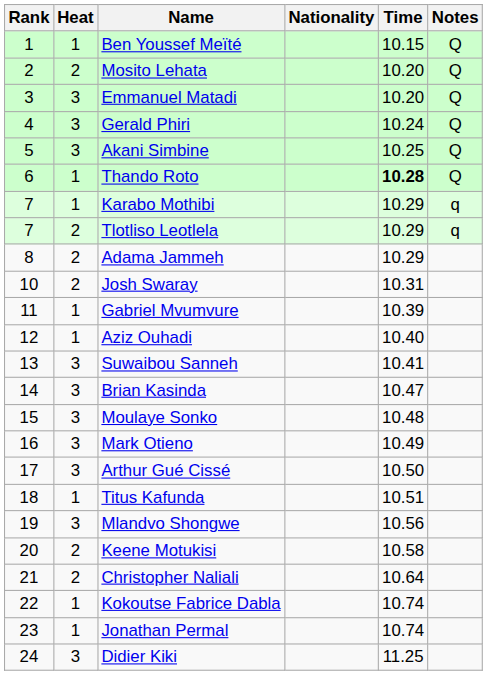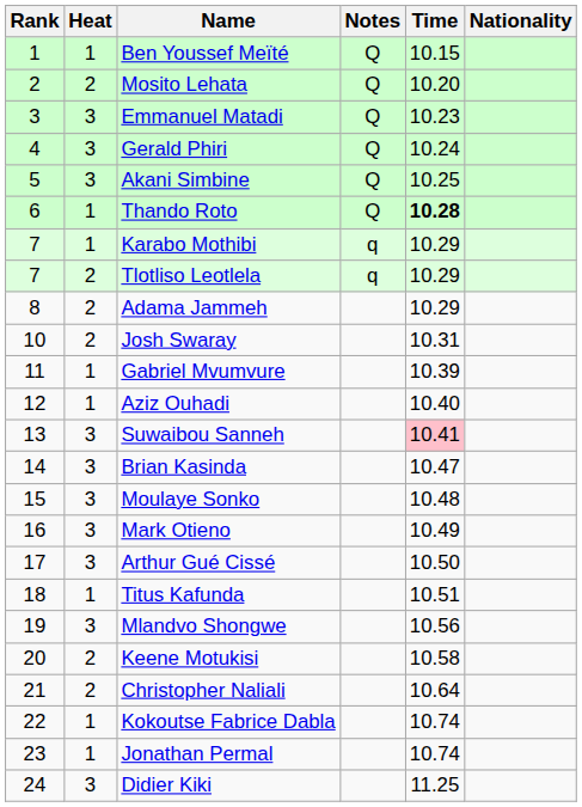 <table class="wikitable sortable" style="text-align:center">
 <tr>
 <th>Rank</th>
 <th>Heat</th>
 <th>Name</th>
+<th>Notes</th>
+<th>Time</th>
 <th>Nationality</th>
-<th>Time</th>
-<th>Notes</th>
 </tr>
 <tr bgcolor=ccffcc>
 <td>1</td>
 <td>1</td>
 <td align=left><a href='#'>Ben Youssef Meïté</a></td>
+<td>Q</td>
+<td>10.15</td>
 <td align=left></td>
-<td>10.15</td>
-<td>Q</td>
 </tr>
 <tr bgcolor=ccffcc>
 <td>2</td>
 <td>2</td>
 <td align=left><a href='#'>Mosito Lehata</a></td>
+<td>Q</td>
+<td>10.20</td>
 <td align=left></td>
-<td>10.20</td>
-<td>Q</td>
 </tr>
 <tr bgcolor=ccffcc>
 <td>3</td>
 <td>3</td>
 <td align=left><a href='#'>Emmanuel Matadi</a></td>
+<td>Q</td>
+<td>10.23</td>
 <td align=left></td>
-<td>10.20</td>
-<td>Q</td>
 </tr>
 <tr bgcolor=ccffcc>
 <td>4</td>
 <td>3</td>
 <td align=left><a href='#'>Gerald Phiri</a></td>
+<td>Q</td>
+<td>10.24</td>
 <td align=left></td>
-<td>10.24</td>
-<td>Q</td>
 </tr>
 <tr bgcolor=ccffcc>
 <td>5</td>
 <td>3</td>
 <td align=left><a href='#'>Akani Simbine</a></td>
+<td>Q</td>
+<td>10.25</td>
 <td align=left></td>
-<td>10.25</td>
-<td>Q</td>
 </tr>
 <tr bgcolor=ccffcc>
 <td>6</td>
 <td>1</td>
 <td align=left><a href='#'>Thando Roto</a></td>
+<td>Q</td>
+<td><strong>10.28</strong></td>
 <td align=left></td>
-<td><strong>10.28</strong></td>
-<td>Q</td>
 </tr>
 <tr bgcolor=ddffdd>
 <td>7</td>
 <td>1</td>
 <td align=left><a href='#'>Karabo Mothibi</a></td>
+<td>q</td>
+<td>10.29</td>
 <td align=left></td>
-<td>10.29</td>
-<td>q</td>
 </tr>
 <tr bgcolor=ddffdd>
 <td>7</td>
 <td>2</td>
 <td align=left><a href='#'>Tlotliso Leotlela</a></td>
+<td>q</td>
+<td>10.29</td>
 <td align=left></td>
-<td>10.29</td>
-<td>q</td>
 </tr>
 <tr>
 <td>8</td>
 <td>2</td>
 <td align=left><a href='#'>Adama Jammeh</a></td>
+<td></td>
+<td>10.29</td>
 <td align=left></td>
-<td>10.29</td>
-<td></td>
 </tr>
 <tr>
 <td>10</td>
 <td>2</td>
 <td align=left><a href='#'>Josh Swaray</a></td>
+<td></td>
+<td>10.31</td>
 <td align=left></td>
-<td>10.31</td>
-<td></td>
 </tr>
 <tr>
 <td>11</td>
 <td>1</td>
 <td align=left><a href='#'>Gabriel Mvumvure</a></td>
+<td></td>
+<td>10.39</td>
 <td align=left></td>
-<td>10.39</td>
-<td></td>
 </tr>
 <tr>
 <td>12</td>
 <td>1</td>
 <td align=left><a href='#'>Aziz Ouhadi</a></td>
+<td></td>
+<td>10.40</td>
 <td align=left></td>
-<td>10.40</td>
-<td></td>
 </tr>
 <tr>
 <td>13</td>
 <td>3</td>
 <td align=left><a href='#'>Suwaibou Sanneh</a></td>
+<td></td>
+<td style="background: pink;">10.41</td>
 <td align=left></td>
-<td>10.41</td>
-<td></td>
 </tr>
 <tr>
 <td>14</td>
 <td>3</td>
 <td align=left><a href='#'>Brian Kasinda</a></td>
+<td></td>
+<td>10.47</td>
 <td align=left></td>
-<td>10.47</td>
-<td></td>
 </tr>
 <tr>
 <td>15</td>
 <td>3</td>
 <td align=left><a href='#'>Moulaye Sonko</a></td>
+<td></td>
+<td>10.48</td>
 <td align=left></td>
-<td>10.48</td>
-<td></td>
 </tr>
 <tr>
 <td>16</td>
 <td>3</td>
 <td align=left><a href='#'>Mark Otieno</a></td>
+<td></td>
+<td>10.49</td>
 <td align=left></td>
-<td>10.49</td>
-<td></td>
 </tr>
 <tr>
 <td>17</td>
 <td>3</td>
 <td align=left><a href='#'>Arthur Gué Cissé</a></td>
+<td></td>
+<td>10.50</td>
 <td align=left></td>
-<td>10.50</td>
-<td></td>
 </tr>
 <tr>
 <td>18</td>
 <td>1</td>
 <td align=left><a href='#'>Titus Kafunda</a></td>
+<td></td>
+<td>10.51</td>
 <td align=left></td>
-<td>10.51</td>
-<td></td>
 </tr>
 <tr>
 <td>19</td>
 <td>3</td>
 <td align=left><a href='#'>Mlandvo Shongwe</a></td>
+<td></td>
+<td>10.56</td>
 <td align=left></td>
-<td>10.56</td>
-<td></td>
 </tr>
 <tr>
 <td>20</td>
 <td>2</td>
 <td align=left><a href='#'>Keene Motukisi</a></td>
+<td></td>
+<td>10.58</td>
 <td align=left></td>
-<td>10.58</td>
-<td></td>
 </tr>
 <tr>
 <td>21</td>
 <td>2</td>
 <td align=left><a href='#'>Christopher Naliali</a></td>
+<td></td>
+<td>10.64</td>
 <td align=left></td>
-<td>10.64</td>
-<td></td>
 </tr>
 <tr>
 <td>22</td>
 <td>1</td>
 <td align=left><a href='#'>Kokoutse Fabrice Dabla</a></td>
+<td></td>
+<td>10.74</td>
 <td align=left></td>
-<td>10.74</td>
-<td></td>
 </tr>
 <tr>
 <td>23</td>
 <td>1</td>
 <td align=left><a href='#'>Jonathan Permal</a></td>
+<td></td>
+<td>10.74</td>
 <td align=left></td>
-<td>10.74</td>
-<td></td>
 </tr>
 <tr>
 <td>24</td>
 <td>3</td>
 <td align=left><a href='#'>Didier Kiki</a></td>
+<td></td>
+<td>11.25</td>
 <td align=left></td>
-<td>11.25</td>
-<td></td>
 </tr>
 </table>
